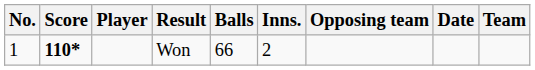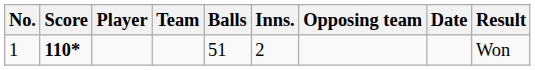 <table class="wikitable sortable" style="font-size:95%">
 <tr>
 <th>No.</th>
 <th>Score</th>
 <th>Player</th>
-<th>Result</th>
+<th>Team</th>
 <th>Balls</th>
 <th>Inns.</th>
 <th>Opposing team</th>
 <th>Date</th>
-<th>Team</th>
+<th>Result</th>
 </tr>
 <tr>
 <td>1</td>
 <td><strong>110*</strong></td>
 <td></td>
-<td>Won</td>
-<td>66</td>
+<td></td>
+<td>51</td>
 <td>2</td>
 <td></td>
 <td></td>
-<td></td>
+<td>Won</td>
 </tr>
 </table>
